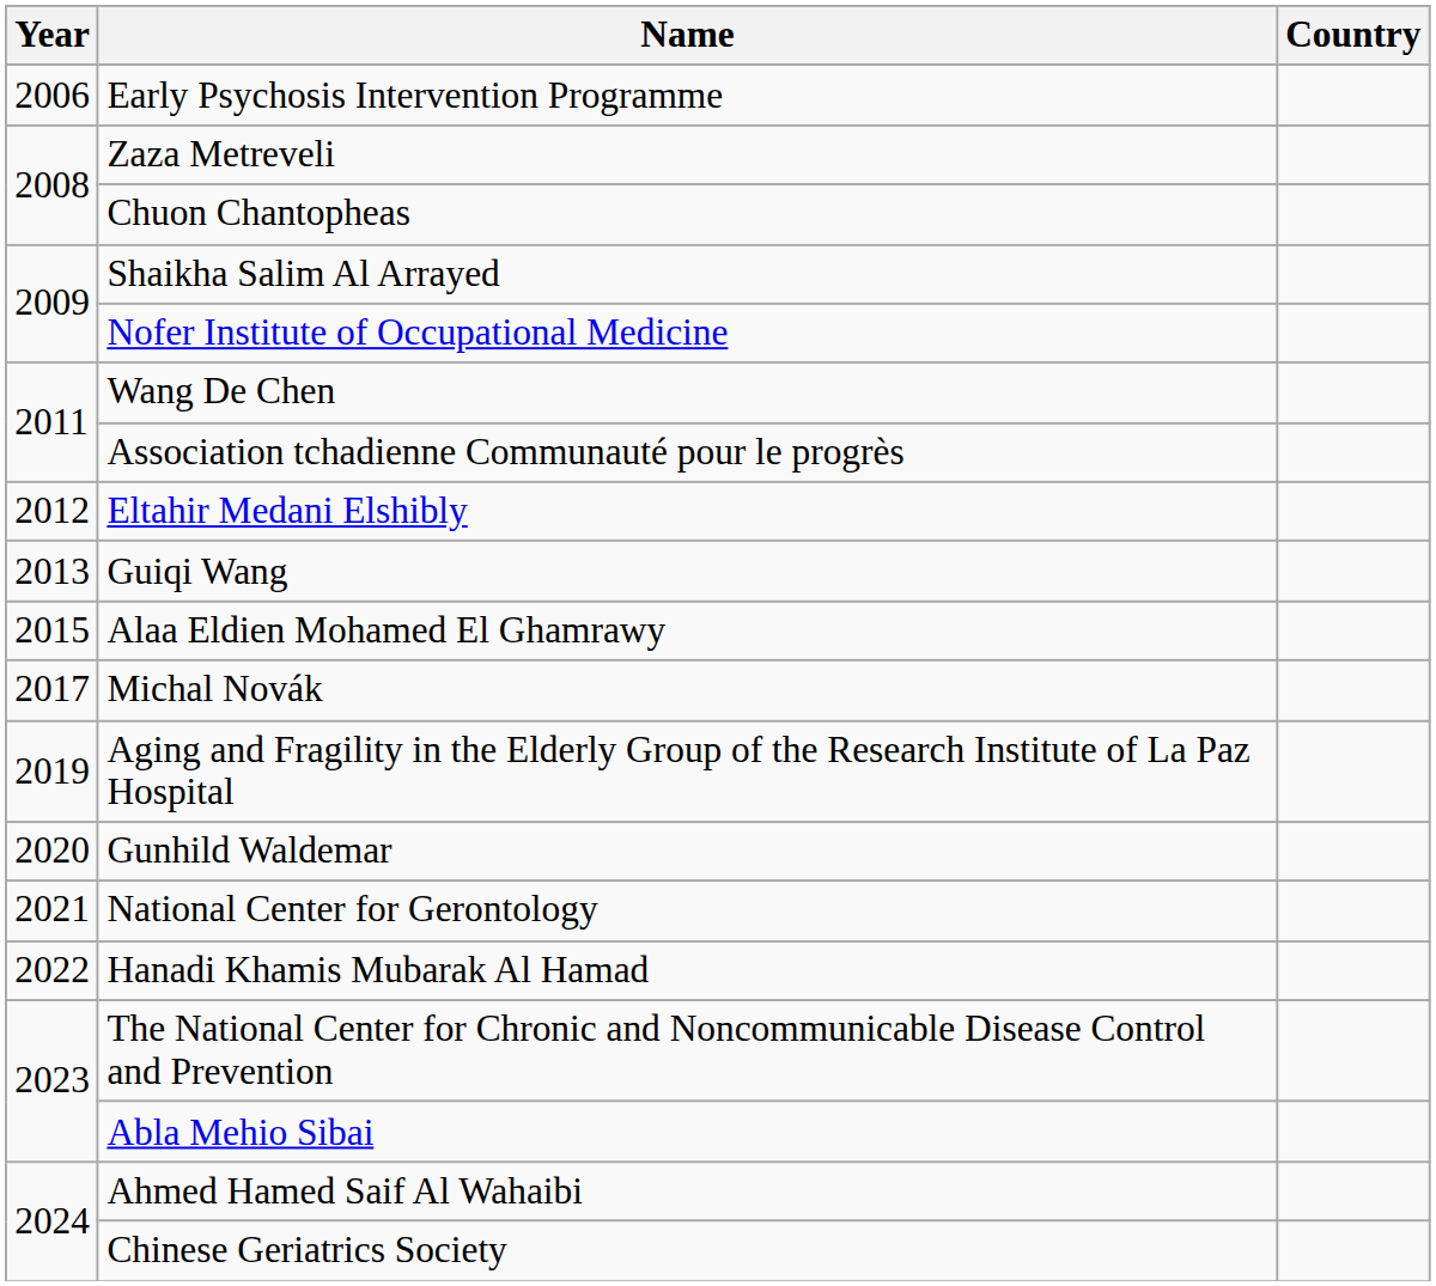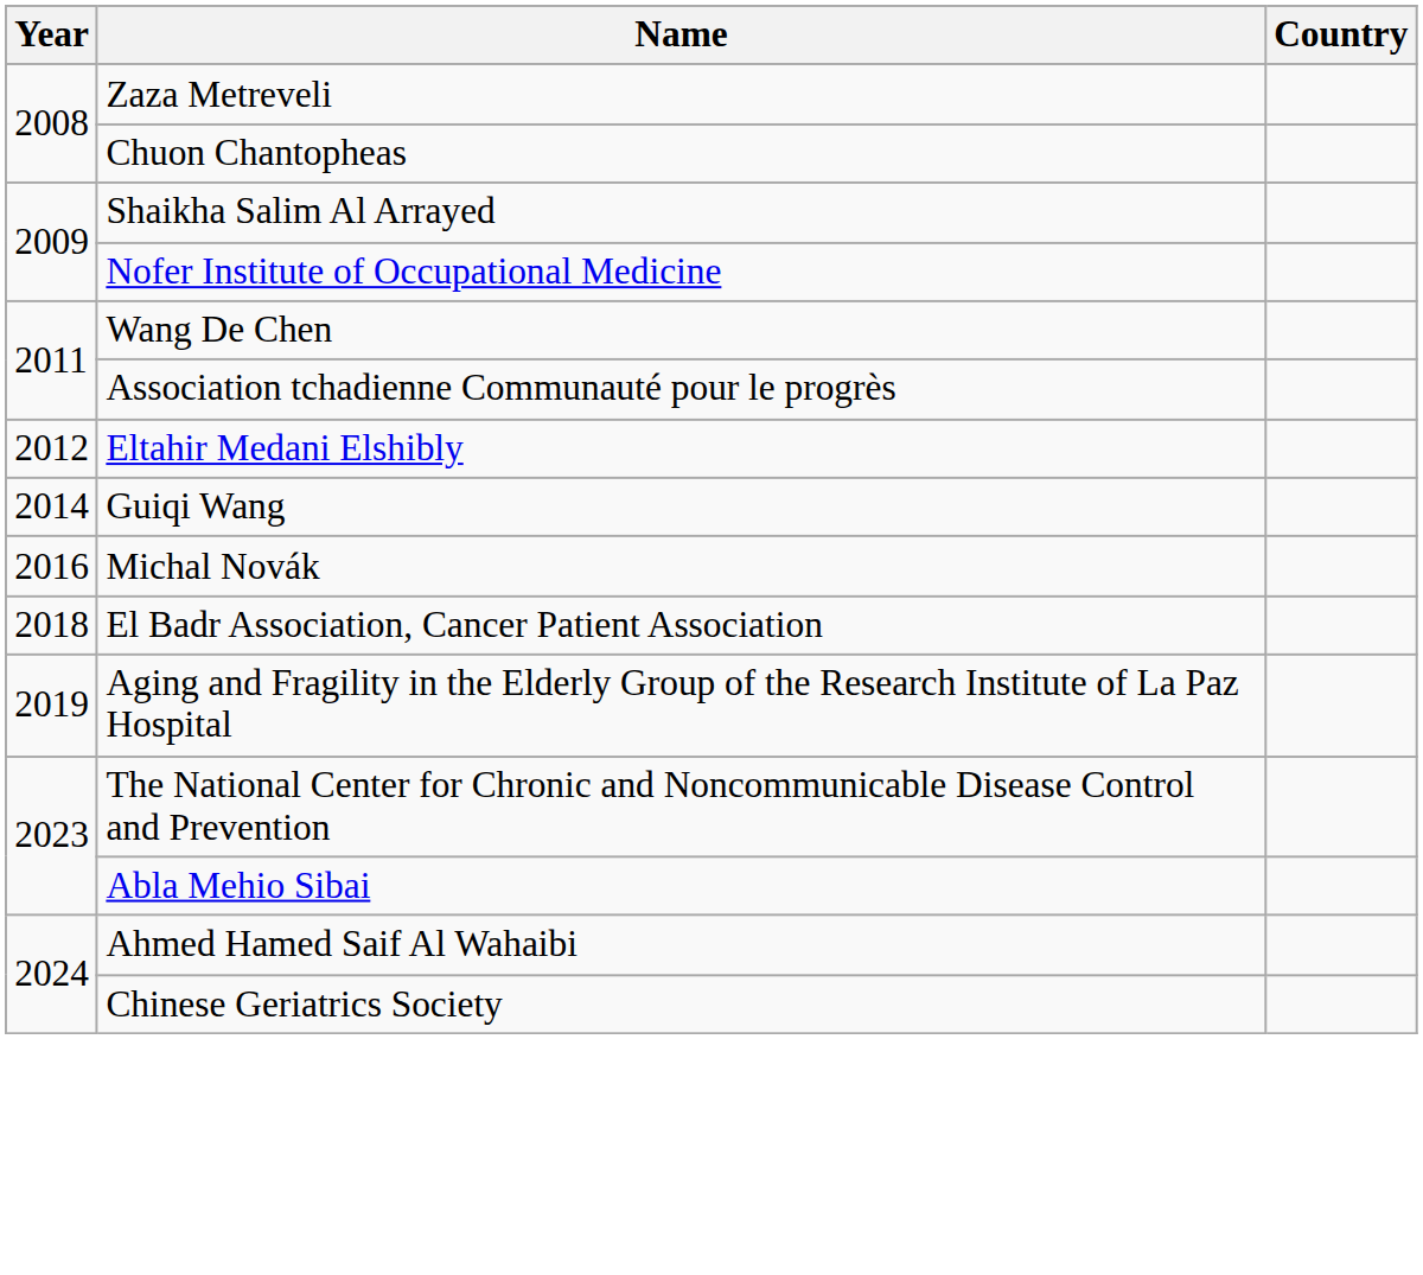 <table class="wikitable plainrowheaders sortable">
 <tr>
 <th>Year</th>
 <th>Name</th>
 <th>Country</th>
-</tr>
-<tr>
-<td>2006</td>
-<td>Early Psychosis Intervention Programme</td>
-<td></td>
 </tr>
 <tr>
 <td rowspan="2">2008</td>
 <td>Zaza Metreveli</td>
 <td></td>
 </tr>
 <tr>
 <td>Chuon Chantopheas</td>
 <td></td>
 </tr>
 <tr>
 <td rowspan="2">2009</td>
 <td>Shaikha Salim Al Arrayed</td>
 <td></td>
 </tr>
 <tr>
 <td><a href='#'>Nofer Institute of Occupational Medicine</a></td>
 <td></td>
 </tr>
 <tr>
 <td rowspan="2">2011</td>
 <td>Wang De Chen</td>
 <td></td>
 </tr>
 <tr>
 <td>Association tchadienne Communauté pour le progrès</td>
 <td></td>
 </tr>
 <tr>
 <td>2012</td>
 <td><a href='#'>Eltahir Medani Elshibly</a></td>
 <td></td>
 </tr>
 <tr>
-<td>2013</td>
+<td>2014</td>
 <td>Guiqi Wang</td>
 <td></td>
 </tr>
 <tr>
-<td>2015</td>
-<td>Alaa Eldien Mohamed El Ghamrawy</td>
+<td>2016</td>
+<td>Michal Novák</td>
 <td></td>
 </tr>
 <tr>
-<td>2017</td>
-<td>Michal Novák</td>
+<td>2018</td>
+<td>El Badr Association, Cancer Patient Association</td>
 <td></td>
 </tr>
 <tr>
 <td>2019</td>
 <td>Aging and Fragility in the Elderly Group of the Research Institute of La Paz Hospital</td>
-<td></td>
-</tr>
-<tr>
-<td>2020</td>
-<td>Gunhild Waldemar</td>
-<td></td>
-</tr>
-<tr>
-<td>2021</td>
-<td>National Center for Gerontology</td>
-<td></td>
-</tr>
-<tr>
-<td>2022</td>
-<td>Hanadi Khamis Mubarak Al Hamad</td>
 <td></td>
 </tr>
 <tr>
 <td rowspan="2">2023</td>
 <td>The National Center for Chronic and Noncommunicable Disease Control and Prevention</td>
 <td></td>
 </tr>
 <tr>
 <td><a href='#'>Abla Mehio Sibai</a></td>
 <td></td>
 </tr>
 <tr>
 <td rowspan="2">2024</td>
 <td>Ahmed Hamed Saif Al Wahaibi</td>
 <td></td>
 </tr>
 <tr>
 <td>Chinese Geriatrics Society</td>
 <td></td>
 </tr>
 </table>
